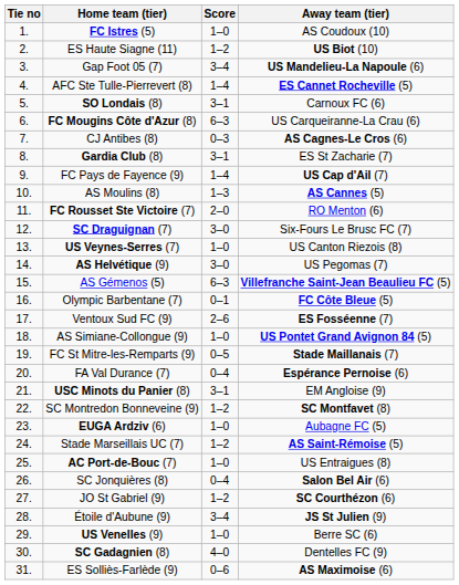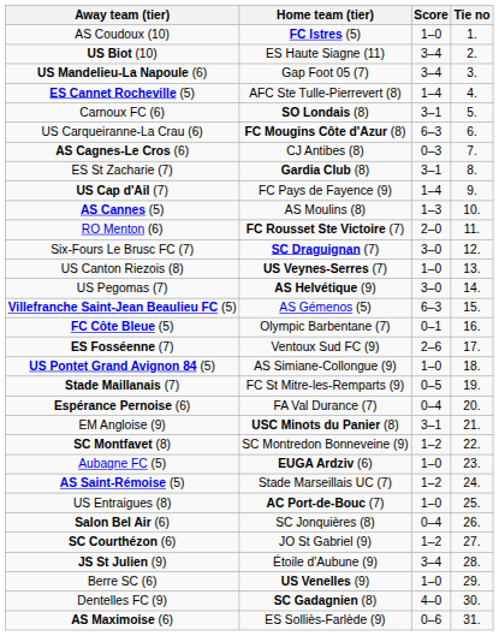 <table class="wikitable" style="text-align: center">
 <tr>
-<th>Tie no</th>
+<th>Away team (tier)</th>
 <th>Home team (tier)</th>
 <th>Score</th>
-<th>Away team (tier)</th>
+<th>Tie no</th>
 </tr>
 <tr>
-<td>1.</td>
+<td>AS Coudoux (10)</td>
 <td><strong><a href='#'>FC Istres</a></strong> (5)</td>
 <td>1–0</td>
-<td>AS Coudoux (10)</td>
+<td>1.</td>
 </tr>
 <tr>
+<td><strong>US Biot</strong> (10)</td>
+<td>ES Haute Siagne (11)</td>
+<td>3–4 </td>
 <td>2.</td>
-<td>ES Haute Siagne (11)</td>
-<td>1–2</td>
-<td><strong>US Biot</strong> (10)</td>
 </tr>
 <tr>
-<td>3.</td>
+<td><strong>US Mandelieu-La Napoule</strong> (6)</td>
 <td>Gap Foot 05 (7)</td>
 <td>3–4 </td>
-<td><strong>US Mandelieu-La Napoule</strong> (6)</td>
+<td>3.</td>
 </tr>
 <tr>
-<td>4.</td>
+<td><strong><a href='#'>ES Cannet Rocheville</a></strong> (5)</td>
 <td>AFC Ste Tulle-Pierrevert (8)</td>
 <td>1–4</td>
-<td><strong><a href='#'>ES Cannet Rocheville</a></strong> (5)</td>
+<td>4.</td>
 </tr>
 <tr>
-<td>5.</td>
+<td>Carnoux FC (6)</td>
 <td><strong>SO Londais</strong> (8)</td>
 <td>3–1</td>
-<td>Carnoux FC (6)</td>
+<td>5.</td>
 </tr>
 <tr>
-<td>6.</td>
+<td>US Carqueiranne-La Crau (6)</td>
 <td><strong>FC Mougins Côte d'Azur</strong> (8)</td>
 <td>6–3</td>
-<td>US Carqueiranne-La Crau (6)</td>
+<td>6.</td>
 </tr>
 <tr>
-<td>7.</td>
+<td><strong>AS Cagnes-Le Cros</strong> (6)</td>
 <td>CJ Antibes (8)</td>
 <td>0–3</td>
-<td><strong>AS Cagnes-Le Cros</strong> (6)</td>
+<td>7.</td>
 </tr>
 <tr>
-<td>8.</td>
+<td>ES St Zacharie (7)</td>
 <td><strong>Gardia Club</strong> (8)</td>
 <td>3–1</td>
-<td>ES St Zacharie (7)</td>
+<td>8.</td>
 </tr>
 <tr>
-<td>9.</td>
+<td><strong>US Cap d'Ail</strong> (7)</td>
 <td>FC Pays de Fayence (9)</td>
 <td>1–4</td>
-<td><strong>US Cap d'Ail</strong> (7)</td>
+<td>9.</td>
 </tr>
 <tr>
-<td>10.</td>
+<td><strong><a href='#'>AS Cannes</a></strong> (5)</td>
 <td>AS Moulins (8)</td>
 <td>1–3</td>
-<td><strong><a href='#'>AS Cannes</a></strong> (5)</td>
+<td>10.</td>
 </tr>
 <tr>
-<td>11.</td>
+<td><a href='#'>RO Menton</a> (6)</td>
 <td><strong>FC Rousset Ste Victoire</strong> (7)</td>
 <td>2–0</td>
-<td><a href='#'>RO Menton</a> (6)</td>
+<td>11.</td>
 </tr>
 <tr>
-<td>12.</td>
+<td>Six-Fours Le Brusc FC (7)</td>
 <td><strong><a href='#'>SC Draguignan</a></strong> (7)</td>
 <td>3–0</td>
-<td>Six-Fours Le Brusc FC (7)</td>
+<td>12.</td>
 </tr>
 <tr>
-<td>13.</td>
+<td>US Canton Riezois (8)</td>
 <td><strong>US Veynes-Serres</strong> (7)</td>
 <td>1–0</td>
-<td>US Canton Riezois (8)</td>
+<td>13.</td>
 </tr>
 <tr>
-<td>14.</td>
+<td>US Pegomas (7)</td>
 <td><strong>AS Helvétique</strong> (9)</td>
 <td>3–0</td>
-<td>US Pegomas (7)</td>
+<td>14.</td>
 </tr>
 <tr>
-<td>15.</td>
+<td><strong><a href='#'>Villefranche Saint-Jean Beaulieu FC</a></strong> (5)</td>
 <td><a href='#'>AS Gémenos</a> (5)</td>
 <td>6–3</td>
-<td><strong><a href='#'>Villefranche Saint-Jean Beaulieu FC</a></strong> (5)</td>
+<td>15.</td>
 </tr>
 <tr>
-<td>16.</td>
+<td><strong><a href='#'>FC Côte Bleue</a></strong> (5)</td>
 <td>Olympic Barbentane (7)</td>
 <td>0–1</td>
-<td><strong><a href='#'>FC Côte Bleue</a></strong> (5)</td>
+<td>16.</td>
 </tr>
 <tr>
-<td>17.</td>
+<td><strong>ES Fosséenne</strong> (7)</td>
 <td>Ventoux Sud FC (9)</td>
 <td>2–6</td>
-<td><strong>ES Fosséenne</strong> (7)</td>
+<td>17.</td>
 </tr>
 <tr>
-<td>18.</td>
+<td><strong><a href='#'>US Pontet Grand Avignon 84</a></strong> (5)</td>
 <td>AS Simiane-Collongue (9)</td>
 <td>1–0</td>
-<td><strong><a href='#'>US Pontet Grand Avignon 84</a></strong> (5)</td>
+<td>18.</td>
 </tr>
 <tr>
-<td>19.</td>
+<td><strong>Stade Maillanais</strong> (7)</td>
 <td>FC St Mitre-les-Remparts (9)</td>
 <td>0–5</td>
-<td><strong>Stade Maillanais</strong> (7)</td>
+<td>19.</td>
 </tr>
 <tr>
-<td>20.</td>
+<td><strong>Espérance Pernoise</strong> (6)</td>
 <td>FA Val Durance (7)</td>
 <td>0–4</td>
-<td><strong>Espérance Pernoise</strong> (6)</td>
+<td>20.</td>
 </tr>
 <tr>
-<td>21.</td>
+<td>EM Angloise (9)</td>
 <td><strong>USC Minots du Panier</strong> (8)</td>
 <td>3–1 </td>
-<td>EM Angloise (9)</td>
+<td>21.</td>
 </tr>
 <tr>
-<td>22.</td>
+<td><strong>SC Montfavet</strong> (8)</td>
 <td>SC Montredon Bonneveine (9)</td>
 <td>1–2</td>
-<td><strong>SC Montfavet</strong> (8)</td>
+<td>22.</td>
 </tr>
 <tr>
-<td>23.</td>
+<td><a href='#'>Aubagne FC</a> (5)</td>
 <td><strong>EUGA Ardziv</strong> (6)</td>
 <td>1–0</td>
-<td><a href='#'>Aubagne FC</a> (5)</td>
+<td>23.</td>
 </tr>
 <tr>
-<td>24.</td>
+<td><strong><a href='#'>AS Saint-Rémoise</a></strong> (5)</td>
 <td>Stade Marseillais UC (7)</td>
 <td>1–2</td>
-<td><strong><a href='#'>AS Saint-Rémoise</a></strong> (5)</td>
+<td>24.</td>
 </tr>
 <tr>
-<td>25.</td>
+<td>US Entraigues (8)</td>
 <td><strong>AC Port-de-Bouc</strong> (7)</td>
 <td>1–0</td>
-<td>US Entraigues (8)</td>
+<td>25.</td>
 </tr>
 <tr>
-<td>26.</td>
+<td><strong>Salon Bel Air</strong> (6)</td>
 <td>SC Jonquières (8)</td>
 <td>0–4</td>
-<td><strong>Salon Bel Air</strong> (6)</td>
+<td>26.</td>
 </tr>
 <tr>
-<td>27.</td>
+<td><strong>SC Courthézon</strong> (6)</td>
 <td>JO St Gabriel (9)</td>
 <td>1–2</td>
-<td><strong>SC Courthézon</strong> (6)</td>
+<td>27.</td>
 </tr>
 <tr>
-<td>28.</td>
+<td><strong>JS St Julien</strong> (9)</td>
 <td>Étoile d'Aubune (9)</td>
 <td>3–4 </td>
-<td><strong>JS St Julien</strong> (9)</td>
+<td>28.</td>
 </tr>
 <tr>
-<td>29.</td>
+<td>Berre SC (6)</td>
 <td><strong>US Venelles</strong> (9)</td>
 <td>1–0 </td>
-<td>Berre SC (6)</td>
+<td>29.</td>
 </tr>
 <tr>
-<td>30.</td>
+<td>Dentelles FC (9)</td>
 <td><strong>SC Gadagnien</strong> (8)</td>
 <td>4–0</td>
-<td>Dentelles FC (9)</td>
+<td>30.</td>
 </tr>
 <tr>
-<td>31.</td>
+<td><strong>AS Maximoise</strong> (6)</td>
 <td>ES Solliès-Farlède (9)</td>
 <td>0–6</td>
-<td><strong>AS Maximoise</strong> (6)</td>
+<td>31.</td>
 </tr>
 </table>
